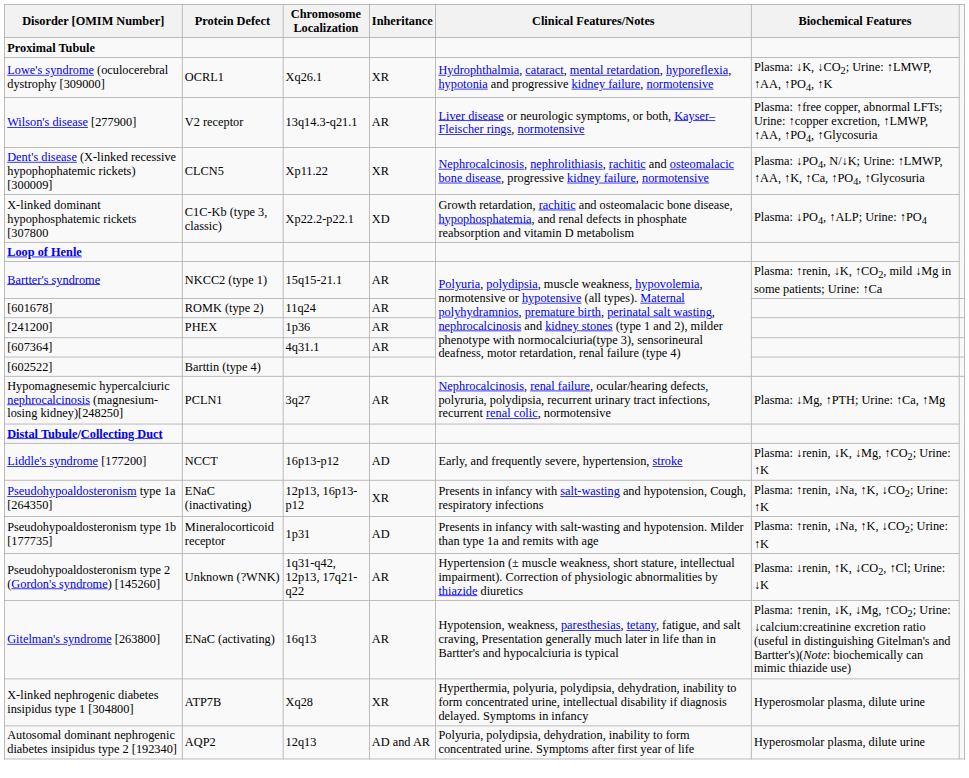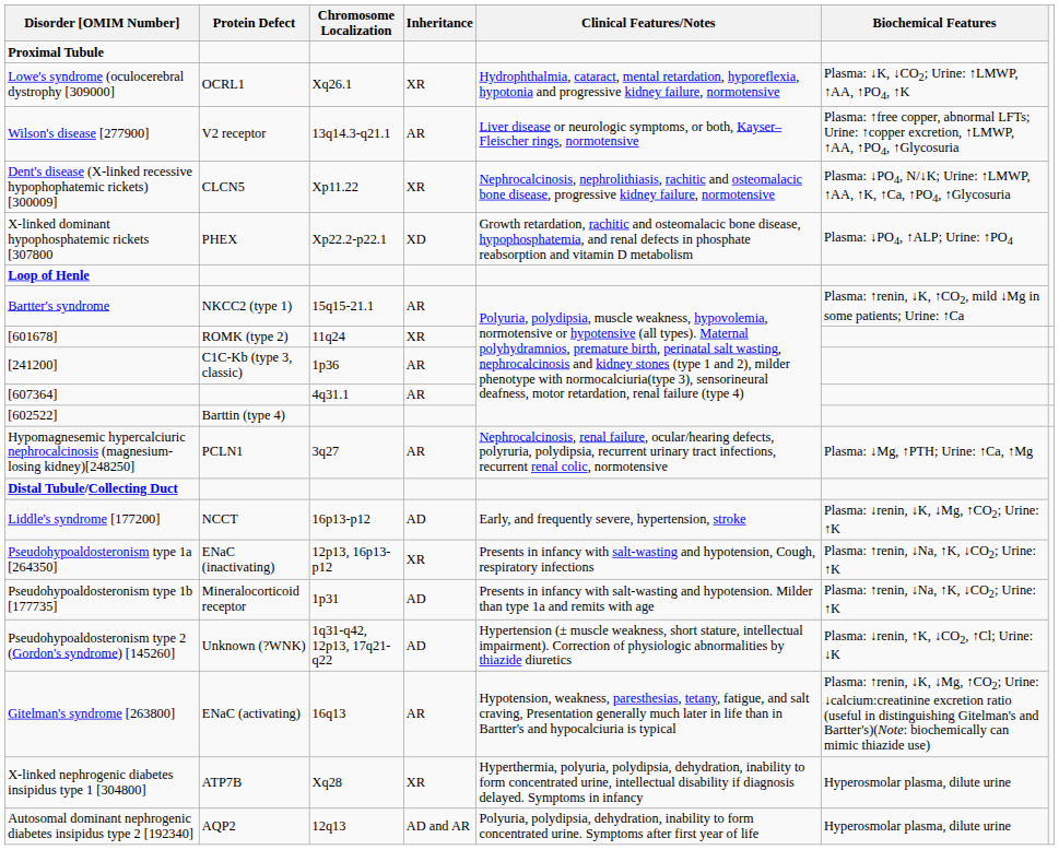 <table class="wikitable">
 <tr>
 <th>Disorder [OMIM Number]</th>
 <th>Protein Defect</th>
 <th>Chromosome Localization</th>
 <th>Inheritance</th>
 <th>Clinical Features/Notes</th>
 <th>Biochemical Features</th>
 </tr>
 <tr>
 <td><strong>Proximal Tubule</strong></td>
 <td></td>
 <td></td>
 <td></td>
 <td></td>
 <td></td>
 </tr>
 <tr>
 <td><a href='#'>Lowe's syndrome</a> (oculocerebral dystrophy [309000]</td>
 <td>OCRL1</td>
 <td>Xq26.1</td>
 <td>XR</td>
 <td><a href='#'>Hydrophthalmia</a>, <a href='#'>cataract</a>, <a href='#'>mental retardation</a>, <a href='#'>hyporeflexia</a>, <a href='#'>hypotonia</a> and progressive <a href='#'>kidney failure</a>, <a href='#'>normotensive</a></td>
 <td>Plasma: ↓K, ↓CO<sub>2</sub>; Urine: ↑LMWP, ↑AA, ↑PO<sub>4</sub>, ↑K</td>
 </tr>
 <tr>
 <td><a href='#'>Wilson's disease</a> [277900]</td>
 <td>V2 receptor</td>
 <td>13q14.3-q21.1</td>
 <td>AR</td>
 <td><a href='#'>Liver disease</a> or neurologic symptoms, or both, <a href='#'>Kayser–Fleischer rings</a>, <a href='#'>normotensive</a></td>
 <td>Plasma: ↑free copper, abnormal LFTs; Urine: ↑copper excretion, ↑LMWP, ↑AA, ↑PO<sub>4</sub>, ↑Glycosuria</td>
 </tr>
 <tr>
 <td><a href='#'>Dent's disease</a> (X-linked recessive hypophophatemic rickets)[300009]</td>
 <td>CLCN5</td>
 <td>Xp11.22</td>
 <td>XR</td>
 <td><a href='#'>Nephrocalcinosis</a>, <a href='#'>nephrolithiasis</a>, <a href='#'>rachitic</a> and <a href='#'>osteomalacic bone disease</a>, progressive <a href='#'>kidney failure</a>, <a href='#'>normotensive</a></td>
 <td>Plasma: ↓PO<sub>4</sub>, N/↓K; Urine: ↑LMWP, ↑AA, ↑K, ↑Ca, ↑PO<sub>4</sub>, ↑Glycosuria</td>
 </tr>
 <tr>
 <td>X-linked dominant hypophosphatemic rickets [307800</td>
-<td>C1C-Kb (type 3, classic)</td>
+<td>PHEX</td>
 <td>Xp22.2-p22.1</td>
 <td>XD</td>
 <td>Growth retardation, <a href='#'>rachitic</a> and osteomalacic bone disease, <a href='#'>hypophosphatemia</a>, and renal defects in phosphate reabsorption and vitamin D metabolism</td>
 <td>Plasma: ↓PO<sub>4</sub>, ↑ALP; Urine: ↑PO<sub>4</sub></td>
 </tr>
 <tr>
 <td><strong><a href='#'>Loop of Henle</a></strong></td>
 <td></td>
 <td></td>
 <td></td>
 <td></td>
 <td></td>
 </tr>
 <tr>
 <td><a href='#'>Bartter's syndrome</a></td>
 <td>NKCC2 (type 1)</td>
 <td>15q15-21.1</td>
 <td>AR</td>
 <td rowspan="5"><a href='#'>Polyuria</a>, <a href='#'>polydipsia</a>, muscle weakness, <a href='#'>hypovolemia</a>, normotensive or <a href='#'>hypotensive</a> (all types). <a href='#'>Maternal polyhydramnios</a>, <a href='#'>premature birth</a>, <a href='#'>perinatal salt wasting</a>, <a href='#'>nephrocalcinosis</a> and <a href='#'>kidney stones</a> (type 1 and 2), milder phenotype with normocalciuria(type 3), sensorineural deafness, motor retardation, renal failure (type 4)</td>
 <td>Plasma: ↑renin, ↓K, ↑CO<sub>2</sub>, mild ↓Mg in some patients; Urine: ↑Ca</td>
 </tr>
 <tr>
 <td>[601678]</td>
 <td>ROMK (type 2)</td>
 <td>11q24</td>
-<td>AR</td>
+<td>XR</td>
 <td></td>
 <td></td>
 </tr>
 <tr>
 <td>[241200]</td>
-<td>PHEX</td>
+<td>C1C-Kb (type 3, classic)</td>
 <td>1p36</td>
 <td>AR</td>
 <td></td>
 <td></td>
 </tr>
 <tr>
 <td>[607364]</td>
 <td></td>
 <td>4q31.1</td>
 <td>AR</td>
 <td></td>
 <td></td>
 </tr>
 <tr>
 <td>[602522]</td>
 <td>Barttin (type 4)</td>
 <td></td>
 <td></td>
 <td></td>
 <td></td>
 </tr>
 <tr>
 <td>Hypomagnesemic hypercalciuric <a href='#'>nephrocalcinosis</a> (magnesium-losing kidney)[248250]</td>
 <td>PCLN1</td>
 <td>3q27</td>
 <td>AR</td>
 <td><a href='#'>Nephrocalcinosis</a>, <a href='#'>renal failure</a>, ocular/hearing defects, polyruria, polydipsia, recurrent urinary tract infections, recurrent <a href='#'>renal colic</a>, normotensive</td>
 <td>Plasma: ↓Mg, ↑PTH; Urine: ↑Ca, ↑Mg</td>
 </tr>
 <tr>
 <td><strong><a href='#'>Distal Tubule</a>/<a href='#'>Collecting Duct</a></strong></td>
 <td></td>
 <td></td>
 <td></td>
 <td></td>
 <td></td>
 </tr>
 <tr>
 <td><a href='#'>Liddle's syndrome</a> [177200]</td>
 <td>NCCT</td>
 <td>16p13-p12</td>
 <td>AD</td>
 <td>Early, and frequently severe, hypertension, <a href='#'>stroke</a></td>
 <td>Plasma: ↓renin, ↓K, ↓Mg, ↑CO<sub>2</sub>; Urine: ↑K</td>
 </tr>
 <tr>
 <td><a href='#'>Pseudohypoaldosteronism</a> type 1a [264350]</td>
 <td>ENaC (inactivating)</td>
 <td>12p13, 16p13-p12</td>
 <td>XR</td>
 <td>Presents in infancy with <a href='#'>salt-wasting</a> and hypotension, Cough, respiratory infections</td>
 <td>Plasma: ↑renin, ↓Na, ↑K, ↓CO<sub>2</sub>; Urine: ↑K</td>
 </tr>
 <tr>
 <td>Pseudohypoaldosteronism type 1b [177735]</td>
 <td>Mineralocorticoid receptor</td>
 <td>1p31</td>
 <td>AD</td>
 <td>Presents in infancy with salt-wasting and hypotension. Milder than type 1a and remits with age</td>
 <td>Plasma: ↑renin, ↓Na, ↑K, ↓CO<sub>2</sub>; Urine: ↑K</td>
 </tr>
 <tr>
 <td>Pseudohypoaldosteronism type 2 (<a href='#'>Gordon's syndrome</a>) [145260]</td>
 <td>Unknown (?WNK)</td>
 <td>1q31-q42, 12p13, 17q21-q22</td>
-<td>AR</td>
+<td>AD</td>
 <td>Hypertension (± muscle weakness, short stature, intellectual impairment). Correction of physiologic abnormalities by <a href='#'>thiazide</a> diuretics</td>
 <td>Plasma: ↓renin, ↑K, ↓CO<sub>2</sub>, ↑Cl; Urine: ↓K</td>
 </tr>
 <tr>
 <td><a href='#'>Gitelman's syndrome</a> [263800]</td>
 <td>ENaC (activating)</td>
 <td>16q13</td>
 <td>AR</td>
 <td>Hypotension, weakness, <a href='#'>paresthesias</a>, <a href='#'>tetany</a>, fatigue, and salt craving, Presentation generally much later in life than in Bartter's and hypocalciuria is typical</td>
 <td>Plasma: ↑renin, ↓K, ↓Mg, ↑CO<sub>2</sub>; Urine: ↓calcium:creatinine excretion ratio (useful in distinguishing Gitelman's and Bartter's)(<em>Note</em>: biochemically can mimic thiazide use)</td>
 </tr>
 <tr>
 <td>X-linked nephrogenic diabetes insipidus type 1 [304800]</td>
 <td>ATP7B</td>
 <td>Xq28</td>
 <td>XR</td>
 <td>Hyperthermia, polyuria, polydipsia, dehydration, inability to form concentrated urine, intellectual disability if diagnosis delayed. Symptoms in infancy</td>
 <td>Hyperosmolar plasma, dilute urine</td>
 </tr>
 <tr>
 <td>Autosomal dominant nephrogenic diabetes insipidus type 2 [192340]</td>
 <td>AQP2</td>
 <td>12q13</td>
 <td>AD and AR</td>
 <td>Polyuria, polydipsia, dehydration, inability to form concentrated urine. Symptoms after first year of life</td>
 <td>Hyperosmolar plasma, dilute urine</td>
 </tr>
 </table>
